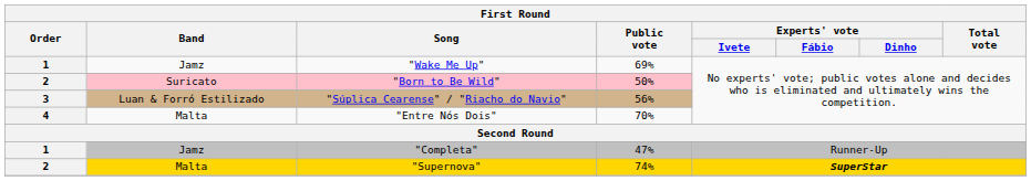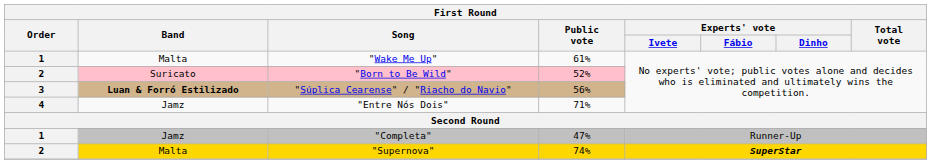 <table class="wikitable" style="text-align: center;width:100%;">
 <tr>
 <th colspan=8>First Round</th>
 </tr>
 <tr>
 <th width="010" rowspan=2>Order</th>
 <th width="110" rowspan=2>Band</th>
 <th width="160" rowspan=2>Song</th>
 <th width="040" rowspan=2>Public<br>vote</th>
 <th width="120" colspan=3>Experts' vote</th>
 <th width="040" rowspan=2>Total<br>vote</th>
 </tr>
 <tr>
 <th width="40"><a href='#'>Ivete</a></th>
 <th width="40"><a href='#'>Fábio</a></th>
 <th width="40"><a href='#'>Dinho</a></th>
 </tr>
 <tr>
 <th>1</th>
-<td>Jamz</td>
+<td>Malta</td>
 <td>"<a href='#'>Wake Me Up</a>"</td>
-<td>69%</td>
+<td>61%</td>
 <td rowspan=4 colspan=4>No experts' vote; public votes alone and decides who is eliminated and ultimately wins the competition.</td>
 </tr>
 <tr>
 <th>2</th>
 <td bgcolor="FFC0CB">Suricato</td>
 <td bgcolor="FFC0CB">"<a href='#'>Born to Be Wild</a>"</td>
-<td bgcolor="FFC0CB">50%</td>
+<td bgcolor="FFC0CB">52%</td>
 </tr>
 <tr>
 <th>3</th>
-<td bgcolor="D2B48C">Luan & Forró Estilizado</td>
+<td bgcolor="D2B48C"><strong>Luan & Forró Estilizado</strong></td>
 <td bgcolor="D2B48C">"<a href='#'>Súplica Cearense</a>" / "<a href='#'>Riacho do Navio</a>"</td>
 <td bgcolor="D2B48C">56%</td>
 </tr>
 <tr>
 <th>4</th>
-<td>Malta</td>
+<td>Jamz</td>
 <td>"Entre Nós Dois"</td>
-<td>70%</td>
+<td>71%</td>
 </tr>
 <tr>
 <th colspan=8>Second Round</th>
 </tr>
 <tr>
 <th>1</th>
 <td bgcolor="C0C0C0">Jamz</td>
 <td bgcolor="C0C0C0">"Completa"</td>
 <td bgcolor="C0C0C0">47%</td>
 <td bgcolor="C0C0C0" colspan=4>Runner-Up</td>
 </tr>
 <tr>
 <th>2</th>
 <td bgcolor="FFD700">Malta</td>
 <td bgcolor="FFD700">"Supernova"</td>
 <td bgcolor="FFD700">74%</td>
 <td bgcolor="FFD700" colspan=4><strong><em>SuperStar</em></strong></td>
 </tr>
 <tr>
 </tr>
 </table>
